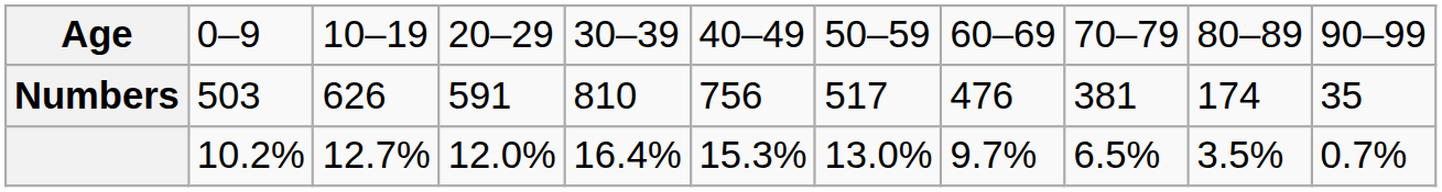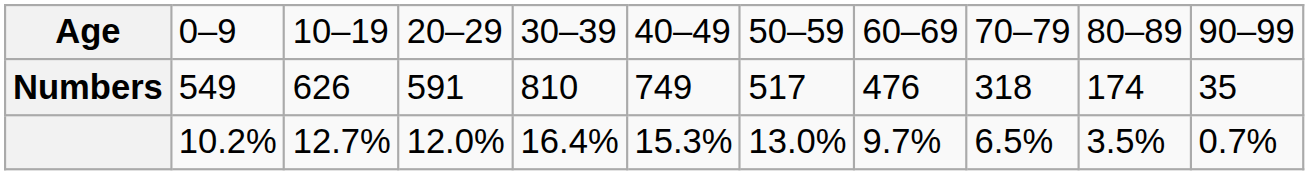 <table class="wikitable">
 <tr>
 <th>Age</th>
 <td>0–9</td>
 <td>10–19</td>
 <td>20–29</td>
 <td>30–39</td>
 <td>40–49</td>
 <td>50–59</td>
 <td>60–69</td>
 <td>70–79</td>
 <td>80–89</td>
 <td>90–99</td>
 </tr>
 <tr>
 <th>Numbers</th>
-<td>503</td>
+<td>549</td>
 <td>626</td>
 <td>591</td>
 <td>810</td>
-<td>756</td>
+<td>749</td>
 <td>517</td>
 <td>476</td>
-<td>381</td>
+<td>318</td>
 <td>174</td>
 <td>35</td>
 </tr>
 <tr>
 <th></th>
 <td>10.2%</td>
 <td>12.7%</td>
 <td>12.0%</td>
 <td>16.4%</td>
 <td>15.3%</td>
 <td>13.0%</td>
 <td>9.7%</td>
 <td>6.5%</td>
 <td>3.5%</td>
 <td>0.7%</td>
 </tr>
 </table>
